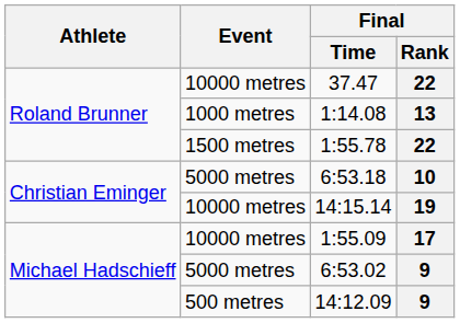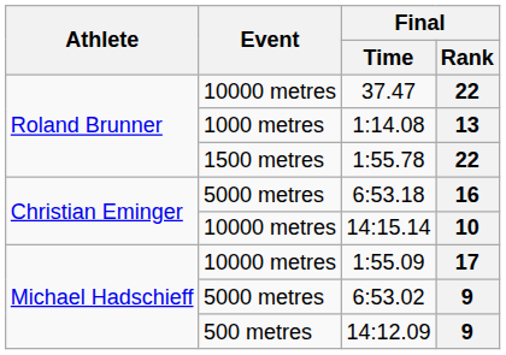 <table class="wikitable" style="font-size:90%">
 <tr>
 <th rowspan="2">Athlete</th>
 <th rowspan="2">Event</th>
 <th colspan="2">Final</th>
 </tr>
 <tr>
 <th>Time</th>
 <th>Rank</th>
 </tr>
 <tr>
 <td rowspan=3><a href='#'>Roland Brunner</a></td>
 <td>10000 metres</td>
 <td align="center">37.47</td>
 <th align="center">22</th>
 </tr>
 <tr>
 <td>1000 metres</td>
 <td align="center">1:14.08</td>
 <th align="center">13</th>
 </tr>
 <tr>
 <td>1500 metres</td>
 <td align="center">1:55.78</td>
 <th align="center">22</th>
 </tr>
 <tr>
 <td rowspan=2><a href='#'>Christian Eminger</a></td>
 <td>5000 metres</td>
 <td align="center">6:53.18</td>
-<th align="center">10</th>
+<th align="center">16</th>
 </tr>
 <tr>
 <td>10000 metres</td>
 <td align="center">14:15.14</td>
-<th align="center">19</th>
+<th align="center">10</th>
 </tr>
 <tr>
 <td rowspan=3><a href='#'>Michael Hadschieff</a></td>
 <td>10000 metres</td>
 <td align="center">1:55.09</td>
 <th align="center">17</th>
 </tr>
 <tr>
 <td>5000 metres</td>
 <td align="center">6:53.02</td>
 <th align="center">9</th>
 </tr>
 <tr>
 <td>500 metres</td>
 <td align="center">14:12.09</td>
 <th align="center">9</th>
 </tr>
 </table>
